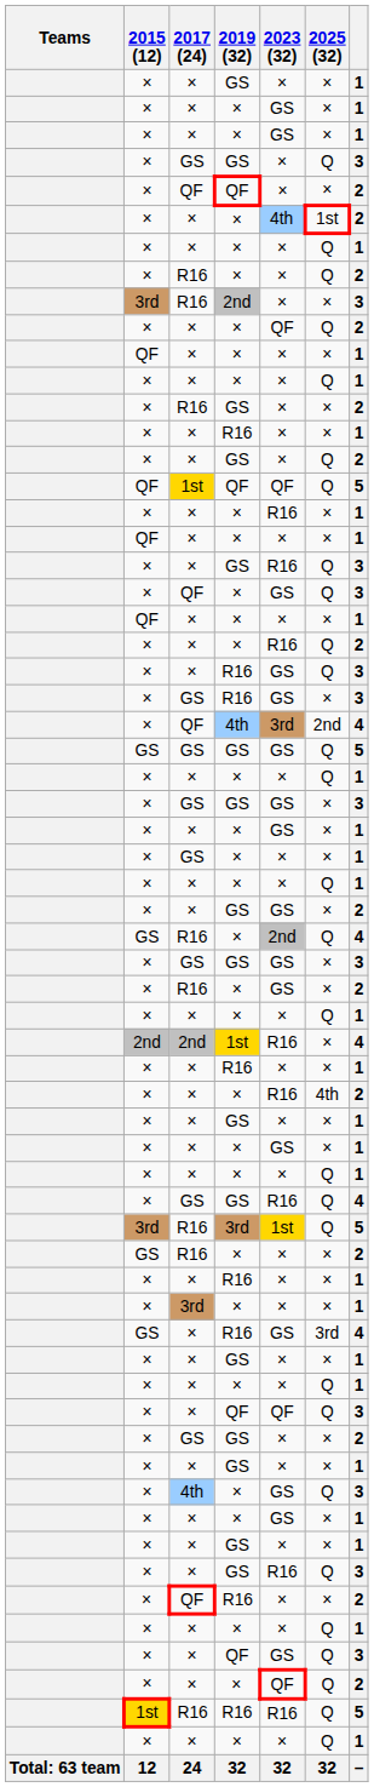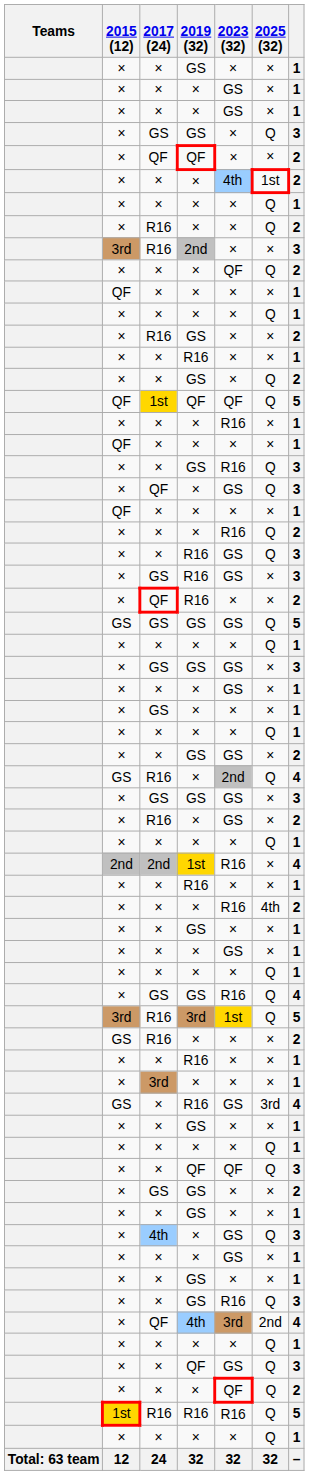 <table class="wikitable plainrowheaders" style="text-align:center; font-size:90%;">
 <tr>
 <th scope="col">Teams</th>
 <th scope="col"><br><a href='#'>2015</a><br>(12)</th>
 <th scope="col"><br><a href='#'>2017</a><br>(24)</th>
 <th scope="col"><br><a href='#'>2019</a><br>(32)</th>
 <th scope="col"><br><a href='#'>2023</a><br>(32)</th>
 <th scope="col"><br><a href='#'>2025</a><br>(32)</th>
 <th scope="col"></th>
 </tr>
 <tr>
 <th scope="row"></th>
 <td>×</td>
 <td>×</td>
 <td>GS</td>
 <td>×</td>
 <td>×</td>
 <th>1</th>
 </tr>
 <tr>
 <th scope="row"></th>
 <td>×</td>
 <td>×</td>
 <td>×</td>
 <td>GS</td>
 <td>×</td>
 <th>1</th>
 </tr>
 <tr>
 <th scope="row"></th>
 <td>×</td>
 <td>×</td>
 <td>×</td>
 <td>GS</td>
 <td>×</td>
 <th>1</th>
 </tr>
 <tr>
 <th scope="row"></th>
 <td>×</td>
 <td>GS</td>
 <td>GS</td>
 <td>×</td>
 <td>Q</td>
 <th>3</th>
 </tr>
 <tr>
 <th scope="row"></th>
 <td>×</td>
 <td>QF</td>
 <td style="border: 3px solid red">QF</td>
 <td>×</td>
 <td>×</td>
 <th>2</th>
 </tr>
 <tr>
 <th scope="row"></th>
 <td>×</td>
 <td>×</td>
 <td>×</td>
 <td bgcolor=9acdff>4th</td>
 <td style="border: 3px solid red">1st</td>
 <th>2</th>
 </tr>
 <tr>
 <th scope="row"></th>
 <td>×</td>
 <td>×</td>
 <td>×</td>
 <td>×</td>
 <td>Q</td>
 <th>1</th>
 </tr>
 <tr>
 <th scope="row"></th>
 <td>×</td>
 <td>R16</td>
 <td>×</td>
 <td>×</td>
 <td>Q</td>
 <th>2</th>
 </tr>
 <tr>
 <th scope="row"></th>
 <td bgcolor=#cc9966>3rd</td>
 <td>R16</td>
 <td bgcolor=silver>2nd</td>
 <td>×</td>
 <td>×</td>
 <th>3</th>
 </tr>
 <tr>
 <th scope="row"></th>
 <td>×</td>
 <td>×</td>
 <td>×</td>
 <td>QF</td>
 <td>Q</td>
 <th>2</th>
 </tr>
 <tr>
 <th scope="row"></th>
 <td>QF</td>
 <td>×</td>
 <td>×</td>
 <td>×</td>
 <td>×</td>
 <th>1</th>
 </tr>
 <tr>
 <th scope="row"></th>
 <td>×</td>
 <td>×</td>
 <td>×</td>
 <td>×</td>
 <td>Q</td>
 <th>1</th>
 </tr>
 <tr>
 <th scope="row"></th>
 <td>×</td>
 <td>R16</td>
 <td>GS</td>
 <td>×</td>
 <td>×</td>
 <th>2</th>
 </tr>
 <tr>
 <th scope="row"></th>
 <td>×</td>
 <td>×</td>
 <td>R16</td>
 <td>×</td>
 <td>×</td>
 <th>1</th>
 </tr>
 <tr>
 <th scope="row"></th>
 <td>×</td>
 <td>×</td>
 <td>GS</td>
 <td>×</td>
 <td>Q</td>
 <th>2</th>
 </tr>
 <tr>
 <th scope="row"></th>
 <td>QF</td>
 <td bgcolor=gold>1st</td>
 <td>QF</td>
 <td>QF</td>
 <td>Q</td>
 <th>5</th>
 </tr>
 <tr>
 <th scope="row"></th>
 <td>×</td>
 <td>×</td>
 <td>×</td>
 <td>R16</td>
 <td>×</td>
 <th>1</th>
 </tr>
 <tr>
 <th scope="row"></th>
 <td>QF</td>
 <td>×</td>
 <td>×</td>
 <td>×</td>
 <td>×</td>
 <th>1</th>
 </tr>
 <tr>
 <th scope="row"></th>
 <td>×</td>
 <td>×</td>
 <td>GS</td>
 <td>R16</td>
 <td>Q</td>
 <th>3</th>
 </tr>
 <tr>
 <th scope="row"></th>
 <td>×</td>
 <td>QF</td>
 <td>×</td>
 <td>GS</td>
 <td>Q</td>
 <th>3</th>
 </tr>
 <tr>
 <th scope="row"></th>
 <td>QF</td>
 <td>×</td>
 <td>×</td>
 <td>×</td>
 <td>×</td>
 <th>1</th>
 </tr>
 <tr>
 <th scope="row"></th>
 <td>×</td>
 <td>×</td>
 <td>×</td>
 <td>R16</td>
 <td>Q</td>
 <th>2</th>
 </tr>
 <tr>
 <th scope="row"></th>
 <td>×</td>
 <td>×</td>
 <td>R16</td>
 <td>GS</td>
 <td>Q</td>
 <th>3</th>
 </tr>
 <tr>
 <th scope="row"></th>
 <td>×</td>
 <td>GS</td>
 <td>R16</td>
 <td>GS</td>
 <td>×</td>
 <th>3</th>
 </tr>
 <tr>
 <th scope="row"></th>
 <td>×</td>
-<td>QF</td>
-<td bgcolor=9acdff>4th</td>
-<td bgcolor=#cc9966>3rd</td>
-<td>2nd</td>
-<th>4</th>
+<td style="border: 3px solid red">QF</td>
+<td>R16</td>
+<td>×</td>
+<td>×</td>
+<th>2</th>
 </tr>
 <tr>
 <th scope="row"></th>
 <td>GS</td>
 <td>GS</td>
 <td>GS</td>
 <td>GS</td>
 <td>Q</td>
 <th>5</th>
 </tr>
 <tr>
 <th scope="row"></th>
 <td>×</td>
 <td>×</td>
 <td>×</td>
 <td>×</td>
 <td>Q</td>
 <th>1</th>
 </tr>
 <tr>
 <th scope="row"></th>
 <td>×</td>
 <td>GS</td>
 <td>GS</td>
 <td>GS</td>
 <td>×</td>
 <th>3</th>
 </tr>
 <tr>
 <th scope="row"></th>
 <td>×</td>
 <td>×</td>
 <td>×</td>
 <td>GS</td>
 <td>×</td>
 <th>1</th>
 </tr>
 <tr>
 <th scope="row"></th>
 <td>×</td>
 <td>GS</td>
 <td>×</td>
 <td>×</td>
 <td>×</td>
 <th>1</th>
 </tr>
 <tr>
 <th scope="row"></th>
 <td>×</td>
 <td>×</td>
 <td>×</td>
 <td>×</td>
 <td>Q</td>
 <th>1</th>
 </tr>
 <tr>
 <th scope="row"></th>
 <td>×</td>
 <td>×</td>
 <td>GS</td>
 <td>GS</td>
 <td>×</td>
 <th>2</th>
 </tr>
 <tr>
 <th scope="row"></th>
 <td>GS</td>
 <td>R16</td>
 <td>×</td>
 <td bgcolor=silver>2nd</td>
 <td>Q</td>
 <th>4</th>
 </tr>
 <tr>
 <th scope="row"></th>
 <td>×</td>
 <td>GS</td>
 <td>GS</td>
 <td>GS</td>
 <td>×</td>
 <th>3</th>
 </tr>
 <tr>
 <th scope="row"></th>
 <td>×</td>
 <td>R16</td>
 <td>×</td>
 <td>GS</td>
 <td>×</td>
 <th>2</th>
 </tr>
 <tr>
 <th scope="row"></th>
 <td>×</td>
 <td>×</td>
 <td>×</td>
 <td>×</td>
 <td>Q</td>
 <th>1</th>
 </tr>
 <tr>
 <th scope="row"></th>
 <td bgcolor=silver>2nd</td>
 <td bgcolor=silver>2nd</td>
 <td bgcolor=gold>1st</td>
 <td>R16</td>
 <td>×</td>
 <th>4</th>
 </tr>
 <tr>
 <th scope="row"></th>
 <td>×</td>
 <td>×</td>
 <td>R16</td>
 <td>×</td>
 <td>×</td>
 <th>1</th>
 </tr>
 <tr>
 <th scope="row"></th>
 <td>×</td>
 <td>×</td>
 <td>×</td>
 <td>R16</td>
 <td>4th</td>
 <th>2</th>
 </tr>
 <tr>
 <th scope="row"></th>
 <td>×</td>
 <td>×</td>
 <td>GS</td>
 <td>×</td>
 <td>×</td>
 <th>1</th>
 </tr>
 <tr>
 <th scope="row"></th>
 <td>×</td>
 <td>×</td>
 <td>×</td>
 <td>GS</td>
 <td>×</td>
 <th>1</th>
 </tr>
 <tr>
 <th scope="row"></th>
 <td>×</td>
 <td>×</td>
 <td>×</td>
 <td>×</td>
 <td>Q</td>
 <th>1</th>
 </tr>
 <tr>
 <th scope="row"></th>
 <td>×</td>
 <td>GS</td>
 <td>GS</td>
 <td>R16</td>
 <td>Q</td>
 <th>4</th>
 </tr>
 <tr>
 <th scope="row"></th>
 <td bgcolor=#cc9966>3rd</td>
 <td>R16</td>
 <td bgcolor=#cc9966>3rd</td>
 <td bgcolor=gold>1st</td>
 <td>Q</td>
 <th>5</th>
 </tr>
 <tr>
 <th scope="row"></th>
 <td>GS</td>
 <td>R16</td>
 <td>×</td>
 <td>×</td>
 <td>×</td>
 <th>2</th>
 </tr>
 <tr>
 <th scope="row"></th>
 <td>×</td>
 <td>×</td>
 <td>R16</td>
 <td>×</td>
 <td>×</td>
 <th>1</th>
 </tr>
 <tr>
 <th scope="row"></th>
 <td>×</td>
 <td bgcolor=#cc9966>3rd</td>
 <td>×</td>
 <td>×</td>
 <td>×</td>
 <th>1</th>
 </tr>
 <tr>
 <th scope="row"></th>
 <td>GS</td>
 <td>×</td>
 <td>R16</td>
 <td>GS</td>
 <td>3rd</td>
 <th>4</th>
 </tr>
 <tr>
 <th scope="row"></th>
 <td>×</td>
 <td>×</td>
 <td>GS</td>
 <td>×</td>
 <td>×</td>
 <th>1</th>
 </tr>
 <tr>
 <th scope="row"></th>
 <td>×</td>
 <td>×</td>
 <td>×</td>
 <td>×</td>
 <td>Q</td>
 <th>1</th>
 </tr>
 <tr>
 <th scope="row"></th>
 <td>×</td>
 <td>×</td>
 <td>QF</td>
 <td>QF</td>
 <td>Q</td>
 <th>3</th>
 </tr>
 <tr>
 <th scope="row"></th>
 <td>×</td>
 <td>GS</td>
 <td>GS</td>
 <td>×</td>
 <td>×</td>
 <th>2</th>
 </tr>
 <tr>
 <th scope="row"></th>
 <td>×</td>
 <td>×</td>
 <td>GS</td>
 <td>×</td>
 <td>×</td>
 <th>1</th>
 </tr>
 <tr>
 <th scope="row"></th>
 <td>×</td>
 <td bgcolor=9acdff>4th</td>
 <td>×</td>
 <td>GS</td>
 <td>Q</td>
 <th>3</th>
 </tr>
 <tr>
 <th scope="row"></th>
 <td>×</td>
 <td>×</td>
 <td>×</td>
 <td>GS</td>
 <td>×</td>
 <th>1</th>
 </tr>
 <tr>
 <th scope="row"></th>
 <td>×</td>
 <td>×</td>
 <td>GS</td>
 <td>×</td>
 <td>×</td>
 <th>1</th>
 </tr>
 <tr>
 <th scope="row"></th>
 <td>×</td>
 <td>×</td>
 <td>GS</td>
 <td>R16</td>
 <td>Q</td>
 <th>3</th>
 </tr>
 <tr>
 <th scope="row"></th>
 <td>×</td>
-<td style="border: 3px solid red">QF</td>
-<td>R16</td>
-<td>×</td>
-<td>×</td>
-<th>2</th>
+<td>QF</td>
+<td bgcolor=9acdff>4th</td>
+<td bgcolor=#cc9966>3rd</td>
+<td>2nd</td>
+<th>4</th>
 </tr>
 <tr>
 <th scope="row"></th>
 <td>×</td>
 <td>×</td>
 <td>×</td>
 <td>×</td>
 <td>Q</td>
 <th>1</th>
 </tr>
 <tr>
 <th scope="row"></th>
 <td>×</td>
 <td>×</td>
 <td>QF</td>
 <td>GS</td>
 <td>Q</td>
 <th>3</th>
 </tr>
 <tr>
 <th scope="row"></th>
 <td>×</td>
 <td>×</td>
 <td>×</td>
 <td style="border: 3px solid red">QF</td>
 <td>Q</td>
 <th>2</th>
 </tr>
 <tr>
 <th scope="row"></th>
 <td style="border: 3px solid red" bgcolor=gold>1st</td>
 <td>R16</td>
 <td>R16</td>
 <td>R16</td>
 <td>Q</td>
 <th>5</th>
 </tr>
 <tr>
 <th scope="row"></th>
 <td>×</td>
 <td>×</td>
 <td>×</td>
 <td>×</td>
 <td>Q</td>
 <th>1</th>
 </tr>
 <tr>
 <th>Total: 63 team</th>
 <th>12</th>
 <th>24</th>
 <th>32</th>
 <th>32</th>
 <th>32</th>
 <th>–</th>
 </tr>
 </table>
